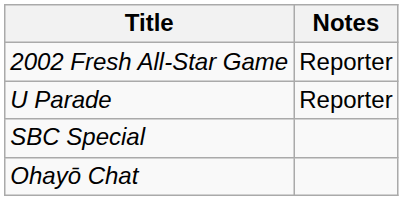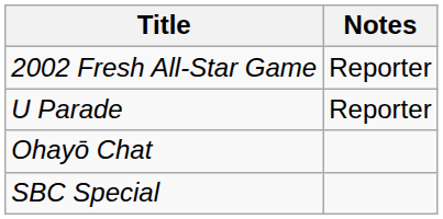 <table class="wikitable">
 <tr>
 <th>Title</th>
 <th>Notes</th>
 </tr>
 <tr>
 <td><em>2002 Fresh All-Star Game</em></td>
 <td>Reporter</td>
 </tr>
 <tr>
 <td><em>U Parade</em></td>
 <td>Reporter</td>
 </tr>
 <tr>
+<td><em>Ohayō Chat</em></td>
+<td></td>
+</tr>
+<tr>
 <td><em>SBC Special</em></td>
 <td></td>
 </tr>
-<tr>
-<td><em>Ohayō Chat</em></td>
-<td></td>
-</tr>
 </table>
